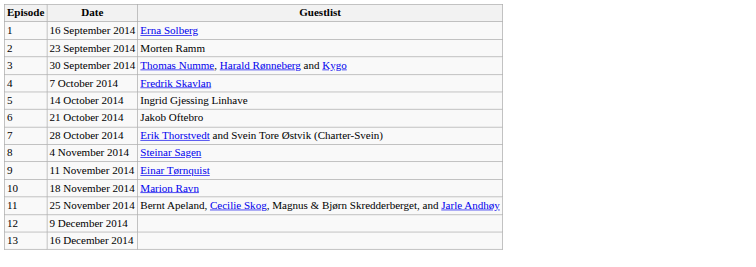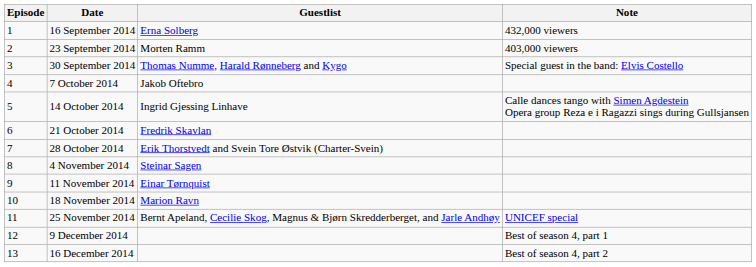 <table class="wikitable">
 <tr>
 <th>Episode</th>
 <th>Date</th>
 <th>Guestlist</th>
+<th>Note</th>
 </tr>
 <tr>
 <td>1</td>
 <td>16 September 2014</td>
 <td><a href='#'>Erna Solberg</a></td>
+<td>432,000 viewers</td>
 </tr>
 <tr>
 <td>2</td>
 <td>23 September 2014</td>
 <td>Morten Ramm</td>
+<td>403,000 viewers</td>
 </tr>
 <tr>
 <td>3</td>
 <td>30 September 2014</td>
 <td><a href='#'>Thomas Numme</a>, <a href='#'>Harald Rønneberg</a> and <a href='#'>Kygo</a></td>
+<td>Special guest in the band: <a href='#'>Elvis Costello</a></td>
 </tr>
 <tr>
 <td>4</td>
 <td>7 October 2014</td>
-<td><a href='#'>Fredrik Skavlan</a></td>
+<td>Jakob Oftebro</td>
+<td></td>
 </tr>
 <tr>
 <td>5</td>
 <td>14 October 2014</td>
 <td>Ingrid Gjessing Linhave</td>
+<td>Calle dances tango with <a href='#'>Simen Agdestein</a><br>Opera group Reza e i Ragazzi sings during Gullsjansen</td>
 </tr>
 <tr>
 <td>6</td>
 <td>21 October 2014</td>
-<td>Jakob Oftebro</td>
+<td><a href='#'>Fredrik Skavlan</a></td>
+<td></td>
 </tr>
 <tr>
 <td>7</td>
 <td>28 October 2014</td>
 <td><a href='#'>Erik Thorstvedt</a> and Svein Tore Østvik (Charter-Svein)</td>
+<td></td>
 </tr>
 <tr>
 <td>8</td>
 <td>4 November 2014</td>
 <td><a href='#'>Steinar Sagen</a></td>
+<td></td>
 </tr>
 <tr>
 <td>9</td>
 <td>11 November 2014</td>
 <td><a href='#'>Einar Tørnquist</a></td>
+<td></td>
 </tr>
 <tr>
 <td>10</td>
 <td>18 November 2014</td>
 <td><a href='#'>Marion Ravn</a></td>
+<td></td>
 </tr>
 <tr>
 <td>11</td>
 <td>25 November 2014</td>
 <td>Bernt Apeland, <a href='#'>Cecilie Skog</a>, Magnus & Bjørn Skredderberget, and <a href='#'>Jarle Andhøy</a></td>
+<td><a href='#'>UNICEF special</a></td>
 </tr>
 <tr>
 <td>12</td>
 <td>9 December 2014</td>
 <td></td>
+<td>Best of season 4, part 1</td>
 </tr>
 <tr>
 <td>13</td>
 <td>16 December 2014</td>
 <td></td>
+<td>Best of season 4, part 2</td>
 </tr>
 </table>
